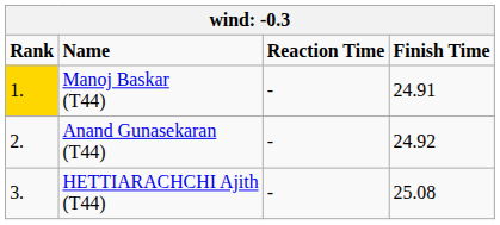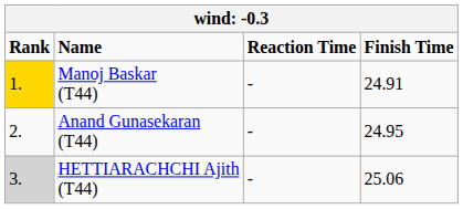 <table class="wikitable">
 <tr>
 <th colspan="4">wind: -0.3</th>
 </tr>
 <tr>
 <td><strong>Rank</strong></td>
 <td><strong>Name</strong></td>
 <td><strong>Reaction Time</strong></td>
 <td><strong>Finish Time</strong></td>
 </tr>
 <tr>
 <td style="background: gold;">1.</td>
 <td><a href='#'>Manoj Baskar</a><br>(T44)<br></td>
 <td>-</td>
 <td>24.91</td>
 </tr>
 <tr>
 <td>2.</td>
 <td><a href='#'>Anand Gunasekaran</a><br>(T44)<br></td>
 <td>-</td>
-<td>24.92</td>
+<td>24.95</td>
 </tr>
 <tr>
-<td>3.</td>
+<td style="background: lightgrey;">3.</td>
 <td><a href='#'>HETTIARACHCHI Ajith</a><br>(T44)<br></td>
 <td>-</td>
-<td>25.08</td>
+<td>25.06</td>
 </tr>
 </table>
